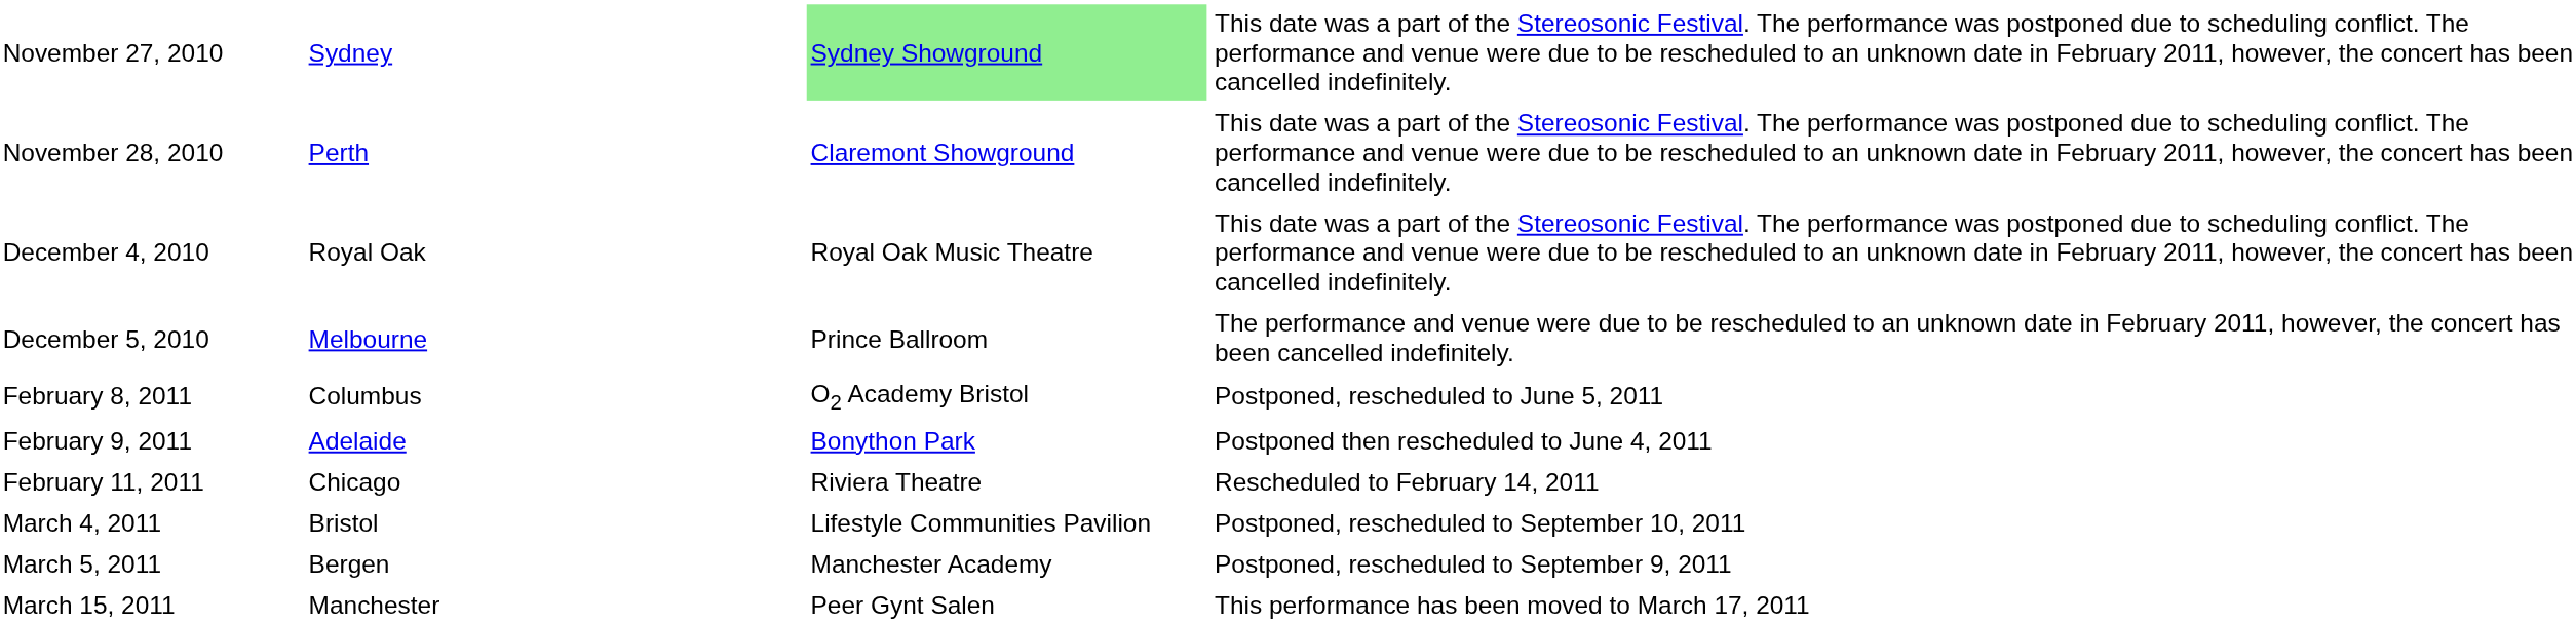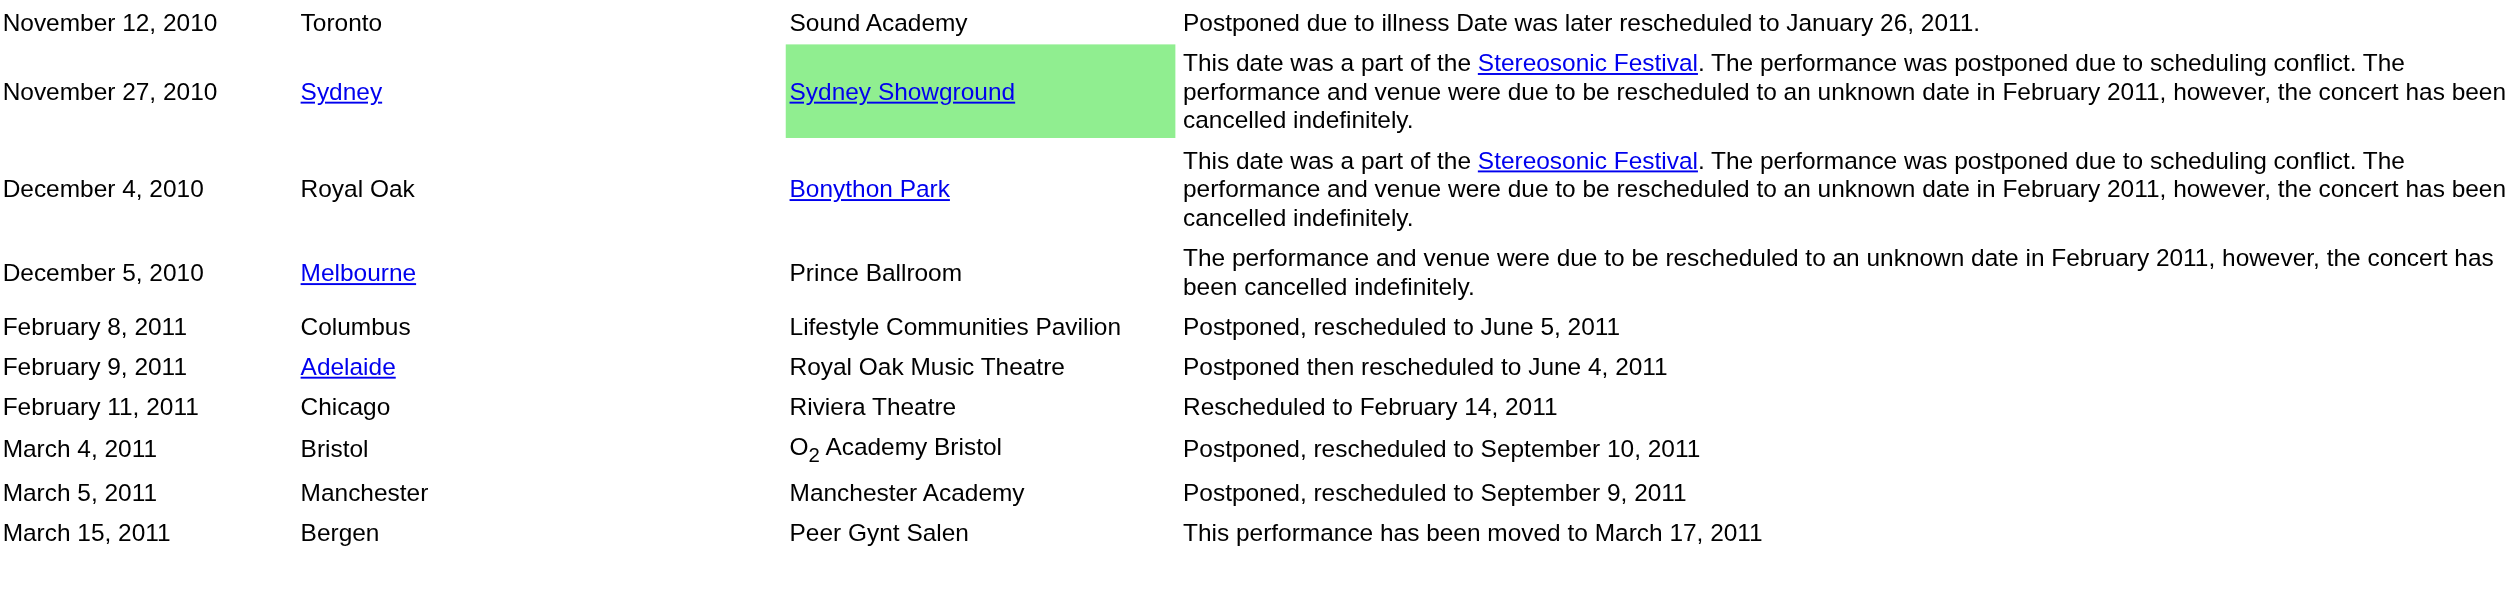 <table cellpadding="2" style="border: 0px solid darkgray; font-size:80%" class="collapsible collapsed">
 <tr>
 <th width="150"></th>
 <th width="250"></th>
 <th width="200"></th>
 <th width="700"></th>
+</tr>
+<tr border="0">
+<td>November 12, 2010</td>
+<td>Toronto</td>
+<td>Sound Academy</td>
+<td>Postponed due to illness Date was later rescheduled to January 26, 2011.</td>
 </tr>
 <tr>
 <td>November 27, 2010</td>
 <td><a href='#'>Sydney</a></td>
 <td style="background: lightgreen;"><a href='#'>Sydney Showground</a></td>
 <td>This date was a part of the <a href='#'>Stereosonic Festival</a>. The performance was postponed due to scheduling conflict. The performance and venue were due to be rescheduled to an unknown date in February 2011, however, the concert has been cancelled indefinitely.</td>
 </tr>
 <tr>
-<td>November 28, 2010</td>
-<td><a href='#'>Perth</a></td>
-<td><a href='#'>Claremont Showground</a></td>
-<td>This date was a part of the <a href='#'>Stereosonic Festival</a>. The performance was postponed due to scheduling conflict. The performance and venue were due to be  rescheduled to an unknown date in February 2011, however, the concert has been cancelled indefinitely.</td>
-</tr>
-<tr>
 <td>December 4, 2010</td>
 <td>Royal Oak</td>
-<td>Royal Oak Music Theatre</td>
+<td><a href='#'>Bonython Park</a></td>
 <td>This date was a part of the <a href='#'>Stereosonic Festival</a>. The performance was postponed due to scheduling conflict. The performance and venue were due to be  rescheduled to an unknown date in February 2011, however, the concert has been cancelled indefinitely.</td>
 </tr>
 <tr>
 <td>December 5, 2010</td>
 <td><a href='#'>Melbourne</a></td>
 <td>Prince Ballroom</td>
 <td>The performance and venue were due to be  rescheduled to an unknown date in February 2011, however, the concert has been cancelled indefinitely.</td>
 </tr>
 <tr>
 <td>February 8, 2011</td>
 <td>Columbus</td>
-<td>O<sub>2</sub> Academy Bristol</td>
+<td>Lifestyle Communities Pavilion</td>
 <td>Postponed, rescheduled to June 5, 2011</td>
 </tr>
 <tr>
 <td>February 9, 2011</td>
 <td><a href='#'>Adelaide</a></td>
-<td><a href='#'>Bonython Park</a></td>
+<td>Royal Oak Music Theatre</td>
 <td>Postponed then rescheduled to June 4, 2011</td>
 </tr>
 <tr>
 <td>February 11, 2011</td>
 <td>Chicago</td>
 <td>Riviera Theatre</td>
 <td>Rescheduled to February 14, 2011</td>
 </tr>
 <tr>
 <td>March 4, 2011</td>
 <td>Bristol</td>
-<td>Lifestyle Communities Pavilion</td>
+<td>O<sub>2</sub> Academy Bristol</td>
 <td>Postponed, rescheduled to September 10, 2011</td>
 </tr>
 <tr>
 <td>March 5, 2011</td>
-<td>Bergen</td>
+<td>Manchester</td>
 <td>Manchester Academy</td>
 <td>Postponed, rescheduled to September 9, 2011</td>
 </tr>
 <tr>
 <td>March 15, 2011</td>
-<td>Manchester</td>
+<td>Bergen</td>
 <td>Peer Gynt Salen</td>
 <td>This performance has been moved to March 17, 2011</td>
 </tr>
 </table>
